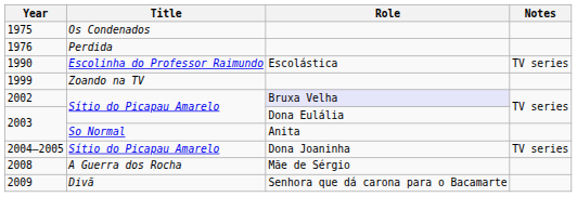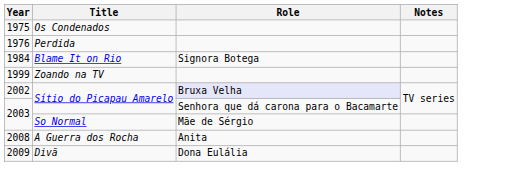 <table class="wikitable">
 <tr>
 <th>Year</th>
 <th>Title</th>
 <th>Role</th>
 <th>Notes</th>
 </tr>
 <tr>
 <td>1975</td>
 <td><em>Os Condenados</em></td>
 <td></td>
 <td></td>
 </tr>
 <tr>
 <td>1976</td>
 <td><em>Perdida</em></td>
 <td></td>
 <td></td>
 </tr>
 <tr>
-<td>1990</td>
-<td><em><a href='#'>Escolinha do Professor Raimundo</a></em></td>
-<td>Escolástica</td>
-<td>TV series</td>
+<td>1984</td>
+<td><em><a href='#'>Blame It on Rio</a></em></td>
+<td>Signora Botega</td>
+<td></td>
 </tr>
 <tr>
 <td>1999</td>
 <td><em>Zoando na TV</em></td>
 <td></td>
 <td></td>
 </tr>
 <tr>
 <td>2002</td>
 <td rowspan=2><em><a href='#'>Sítio do Picapau Amarelo</a></em></td>
 <td style="background: lavender;">Bruxa Velha</td>
 <td rowspan=2>TV series</td>
 </tr>
 <tr>
 <td rowspan=2>2003</td>
-<td>Dona Eulália</td>
+<td>Senhora que dá carona para o Bacamarte</td>
 </tr>
 <tr>
 <td><em><a href='#'>So Normal</a></em></td>
-<td>Anita</td>
+<td>Mãe de Sérgio</td>
 <td></td>
-</tr>
-<tr>
-<td>2004–2005</td>
-<td><em><a href='#'>Sítio do Picapau Amarelo</a></em></td>
-<td>Dona Joaninha</td>
-<td>TV series</td>
 </tr>
 <tr>
 <td>2008</td>
 <td><em>A Guerra dos Rocha</em></td>
-<td>Mãe de Sérgio</td>
+<td>Anita</td>
 <td></td>
 </tr>
 <tr>
 <td>2009</td>
 <td><em>Divã</em></td>
-<td>Senhora que dá carona para o Bacamarte</td>
+<td>Dona Eulália</td>
 <td></td>
 </tr>
 </table>
